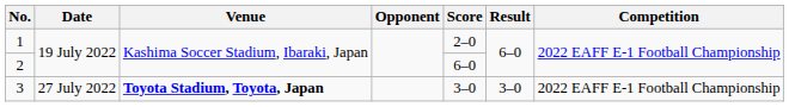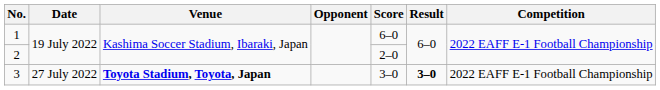 <table class="wikitable sortable">
 <tr>
 <th scope="col">No.</th>
 <th scope="col">Date</th>
 <th scope="col">Venue</th>
 <th scope="col">Opponent</th>
 <th scope="col">Score</th>
 <th scope="col">Result</th>
 <th scope="col">Competition</th>
 </tr>
 <tr>
 <td style="text-align:center">1</td>
 <td rowspan="2">19 July 2022</td>
 <td rowspan="2"><a href='#'>Kashima Soccer Stadium</a>, <a href='#'>Ibaraki</a>, Japan</td>
 <td rowspan="2"></td>
-<td align=center>2–0</td>
+<td style="text-align:center">6–0</td>
 <td rowspan="2" style="text-align:center">6–0</td>
 <td rowspan="2"><a href='#'>2022 EAFF E-1 Football Championship</a></td>
 </tr>
 <tr>
 <td style="text-align:center">2</td>
-<td style="text-align:center">6–0</td>
+<td align=center>2–0</td>
 </tr>
 <tr>
 <td style="text-align:center">3</td>
 <td>27 July 2022</td>
 <td><strong><a href='#'>Toyota Stadium</a>, <a href='#'>Toyota</a>, Japan</strong></td>
 <td></td>
 <td align=center>3–0</td>
-<td style="text-align:center">3–0</td>
+<td style="text-align:center"><strong>3–0</strong></td>
 <td>2022 EAFF E-1 Football Championship</td>
 </tr>
 </table>
